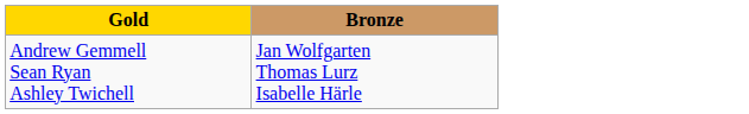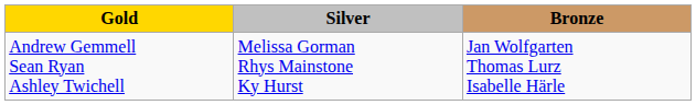 <table class="wikitable" style="text-align:left">
 <tr align="center">
 <td width=200 bgcolor=gold><strong>Gold</strong></td>
+<td width=200 bgcolor=silver><strong>Silver</strong></td>
 <td width=200 bgcolor=CC9966><strong>Bronze</strong></td>
 </tr>
 <tr>
 <td><a href='#'>Andrew Gemmell</a><br><a href='#'>Sean Ryan</a><br><a href='#'>Ashley Twichell</a><br><em></em></td>
+<td><a href='#'>Melissa Gorman</a><br><a href='#'>Rhys Mainstone</a><br><a href='#'>Ky Hurst</a><br><em></em></td>
 <td><a href='#'>Jan Wolfgarten</a><br><a href='#'>Thomas Lurz</a><br><a href='#'>Isabelle Härle</a><br><em></em></td>
 </tr>
 </table>
